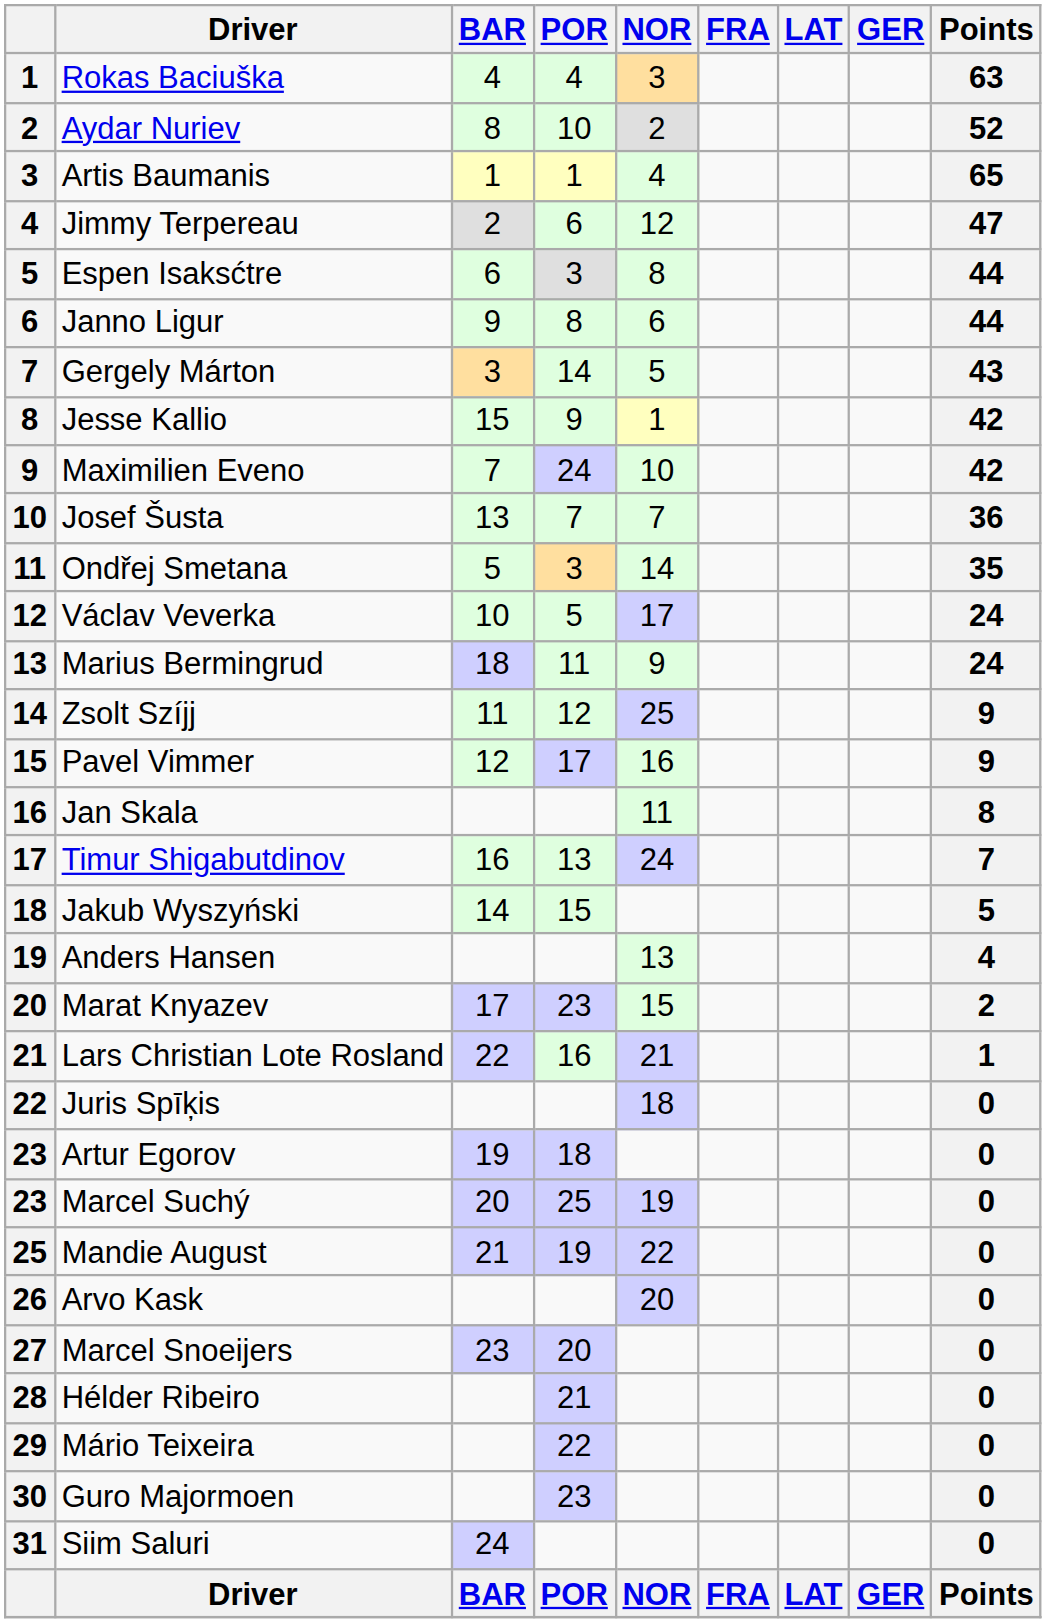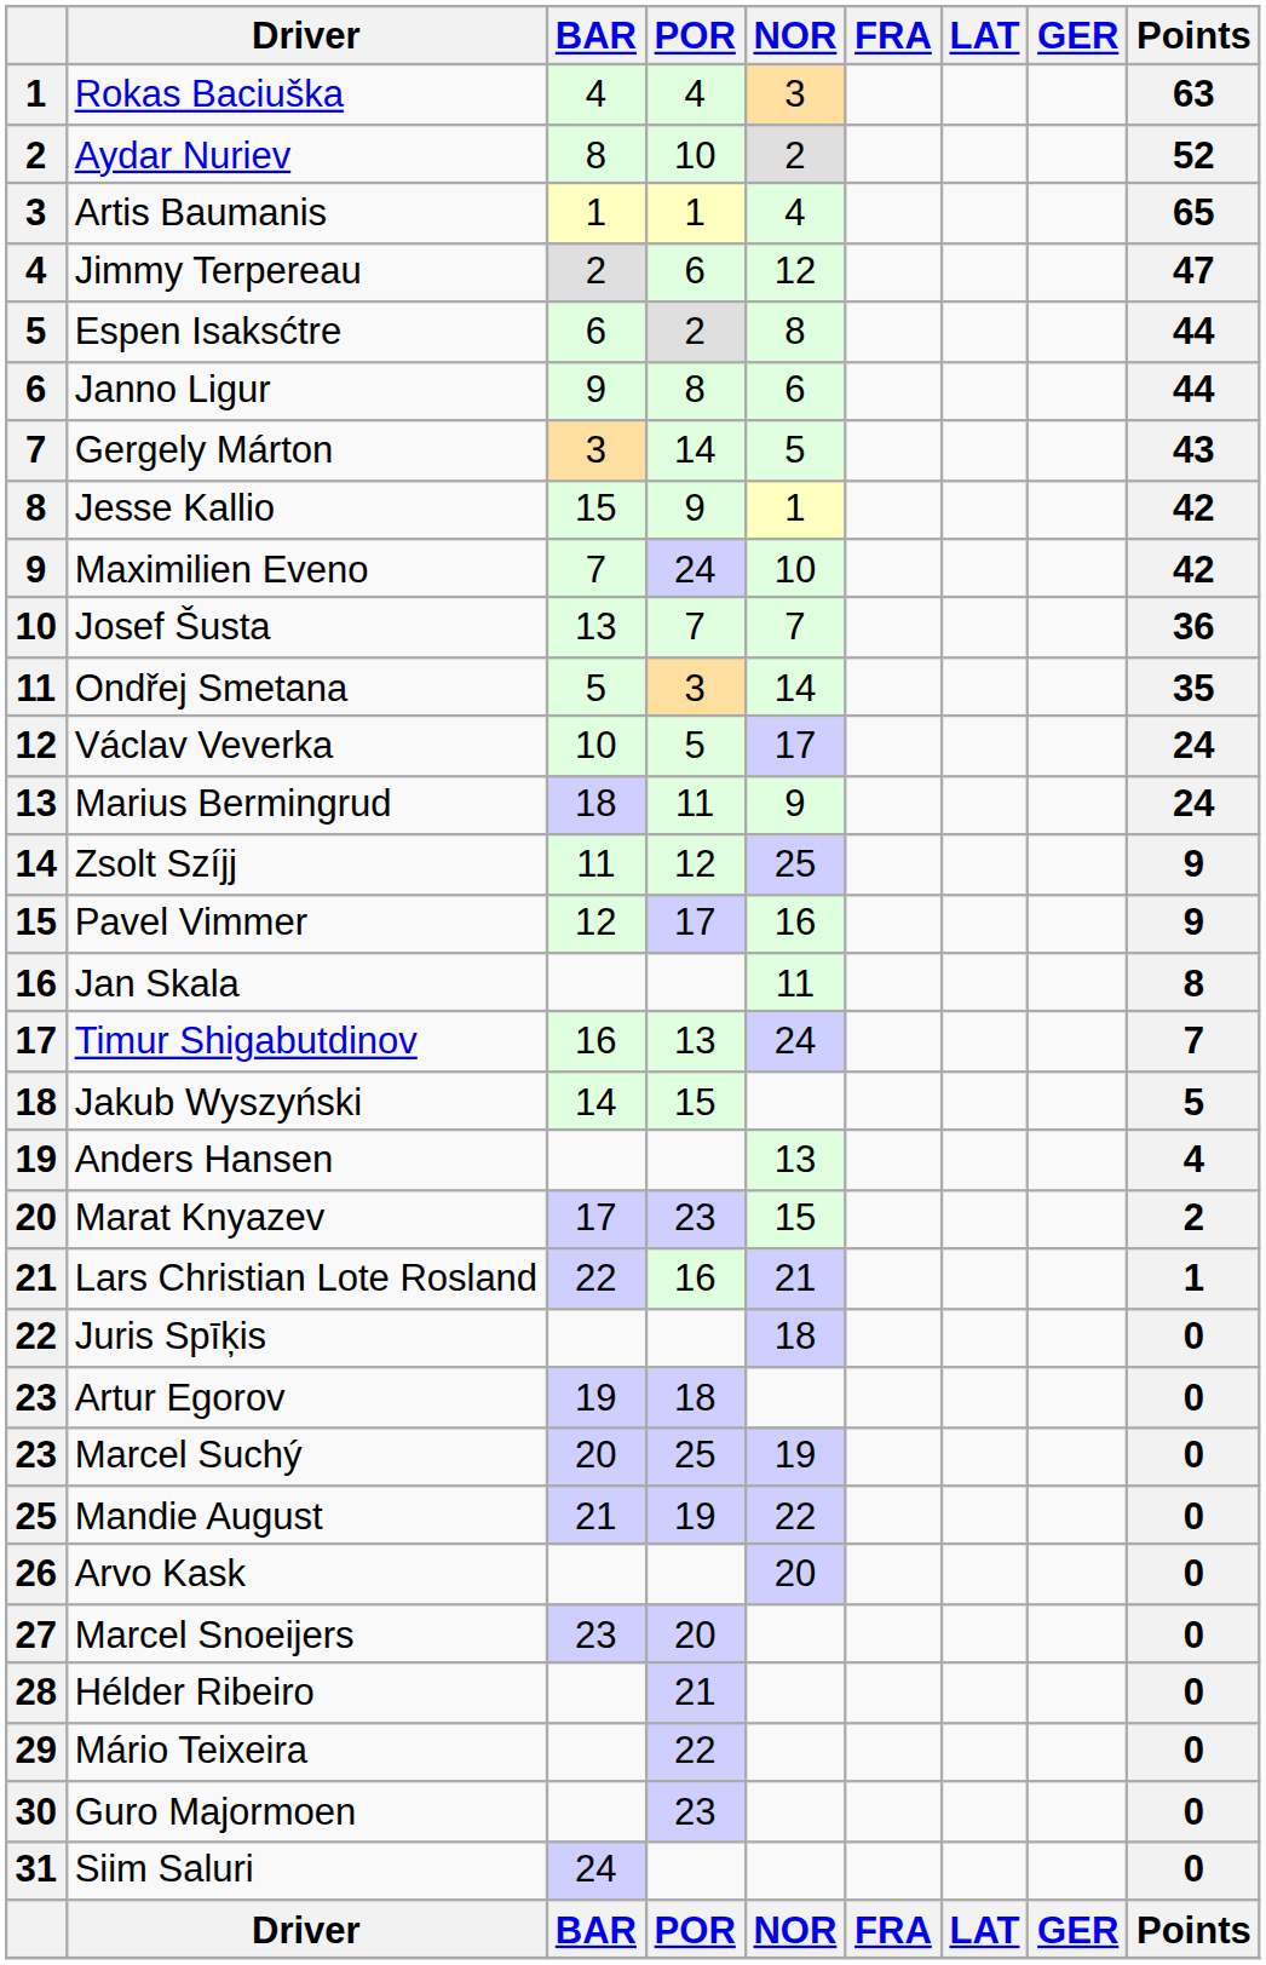 <table class="wikitable" style="font-size: 85%; text-align: center;">
 <tr valign="top">
 <th valign="middle"></th>
 <th valign="middle">Driver</th>
 <th><a href='#'>BAR</a> <br></th>
 <th><a href='#'>POR</a> <br></th>
 <th><a href='#'>NOR</a> <br></th>
 <th><a href='#'>FRA</a> <br></th>
 <th><a href='#'>LAT</a> <br></th>
 <th><a href='#'>GER</a> <br></th>
 <th valign="middle">Points</th>
 </tr>
 <tr>
 <th>1</th>
 <td align=left> <a href='#'>Rokas Baciuška</a></td>
 <td style="background:#dfffdf;">4</td>
 <td style="background:#dfffdf;">4</td>
 <td style="background:#ffdf9f;">3</td>
 <td></td>
 <td></td>
 <td></td>
 <th>63</th>
 </tr>
 <tr>
 <th>2</th>
 <td align=left> <a href='#'>Aydar Nuriev</a></td>
 <td style="background:#dfffdf;">8</td>
 <td style="background:#dfffdf;">10</td>
 <td style="background:#dfdfdf;">2</td>
 <td></td>
 <td></td>
 <td></td>
 <th>52</th>
 </tr>
 <tr>
 <th>3</th>
 <td align=left> Artis Baumanis</td>
 <td style="background:#ffffbf;">1</td>
 <td style="background:#ffffbf;">1</td>
 <td style="background:#dfffdf;">4</td>
 <td></td>
 <td></td>
 <td></td>
 <th>65</th>
 </tr>
 <tr>
 <th>4</th>
 <td align=left> Jimmy Terpereau</td>
 <td style="background:#dfdfdf;">2</td>
 <td style="background:#dfffdf;">6</td>
 <td style="background:#dfffdf;">12</td>
 <td></td>
 <td></td>
 <td></td>
 <th>47</th>
 </tr>
 <tr>
 <th>5</th>
 <td align=left> Espen Isaksćtre</td>
 <td style="background:#dfffdf;">6</td>
-<td style="background:#dfdfdf;">3</td>
+<td style="background:#dfdfdf;">2</td>
 <td style="background:#dfffdf;">8</td>
 <td></td>
 <td></td>
 <td></td>
 <th>44</th>
 </tr>
 <tr>
 <th>6</th>
 <td align=left> Janno Ligur</td>
 <td style="background:#dfffdf;">9</td>
 <td style="background:#dfffdf;">8</td>
 <td style="background:#dfffdf;">6</td>
 <td></td>
 <td></td>
 <td></td>
 <th>44</th>
 </tr>
 <tr>
 <th>7</th>
 <td align=left> Gergely Márton</td>
 <td style="background:#ffdf9f;">3</td>
 <td style="background:#dfffdf;">14</td>
 <td style="background:#dfffdf;">5</td>
 <td></td>
 <td></td>
 <td></td>
 <th>43</th>
 </tr>
 <tr>
 <th>8</th>
 <td align=left> Jesse Kallio</td>
 <td style="background:#dfffdf;">15</td>
 <td style="background:#dfffdf;">9</td>
 <td style="background:#ffffbf;">1</td>
 <td></td>
 <td></td>
 <td></td>
 <th>42</th>
 </tr>
 <tr>
 <th>9</th>
 <td align=left> Maximilien Eveno</td>
 <td style="background:#dfffdf;">7</td>
 <td style="background:#cfcfff;">24</td>
 <td style="background:#dfffdf;">10</td>
 <td></td>
 <td></td>
 <td></td>
 <th>42</th>
 </tr>
 <tr>
 <th>10</th>
 <td align=left>  Josef Šusta</td>
 <td style="background:#dfffdf;">13</td>
 <td style="background:#dfffdf;">7</td>
 <td style="background:#dfffdf;">7</td>
 <td></td>
 <td></td>
 <td></td>
 <th>36</th>
 </tr>
 <tr>
 <th>11</th>
 <td align=left> Ondřej Smetana</td>
 <td style="background:#dfffdf;">5</td>
 <td style="background:#ffdf9f;">3</td>
 <td style="background:#dfffdf;">14</td>
 <td></td>
 <td></td>
 <td></td>
 <th>35</th>
 </tr>
 <tr>
 <th>12</th>
 <td align=left> Václav Veverka</td>
 <td style="background:#dfffdf;">10</td>
 <td style="background:#dfffdf;">5</td>
 <td style="background:#cfcfff;">17</td>
 <td></td>
 <td></td>
 <td></td>
 <th>24</th>
 </tr>
 <tr>
 <th>13</th>
 <td align=left> Marius Bermingrud</td>
 <td style="background:#cfcfff;">18</td>
 <td style="background:#dfffdf;">11</td>
 <td style="background:#dfffdf;">9</td>
 <td></td>
 <td></td>
 <td></td>
 <th>24</th>
 </tr>
 <tr>
 <th>14</th>
 <td align=left> Zsolt Szíjj</td>
 <td style="background:#dfffdf;">11</td>
 <td style="background:#dfffdf;">12</td>
 <td style="background:#cfcfff;">25</td>
 <td></td>
 <td></td>
 <td></td>
 <th>9</th>
 </tr>
 <tr>
 <th>15</th>
 <td align=left> Pavel Vimmer</td>
 <td style="background:#dfffdf;">12</td>
 <td style="background:#cfcfff;">17</td>
 <td style="background:#dfffdf;">16</td>
 <td></td>
 <td></td>
 <td></td>
 <th>9</th>
 </tr>
 <tr>
 <th>16</th>
 <td align=left> Jan Skala</td>
 <td></td>
 <td></td>
 <td style="background:#dfffdf;">11</td>
 <td></td>
 <td></td>
 <td></td>
 <th>8</th>
 </tr>
 <tr>
 <th>17</th>
 <td align=left> <a href='#'>Timur Shigabutdinov</a></td>
 <td style="background:#dfffdf;">16</td>
 <td style="background:#dfffdf;">13</td>
 <td style="background:#cfcfff;">24</td>
 <td></td>
 <td></td>
 <td></td>
 <th>7</th>
 </tr>
 <tr>
 <th>18</th>
 <td align=left> Jakub Wyszyński</td>
 <td style="background:#dfffdf;">14</td>
 <td style="background:#dfffdf;">15</td>
 <td></td>
 <td></td>
 <td></td>
 <td></td>
 <th>5</th>
 </tr>
 <tr>
 <th>19</th>
 <td align=left> Anders Hansen</td>
 <td></td>
 <td></td>
 <td style="background:#dfffdf;">13</td>
 <td></td>
 <td></td>
 <td></td>
 <th>4</th>
 </tr>
 <tr>
 <th>20</th>
 <td align=left> Marat Knyazev</td>
 <td style="background:#cfcfff;">17</td>
 <td style="background:#cfcfff;">23</td>
 <td style="background:#dfffdf;">15</td>
 <td></td>
 <td></td>
 <td></td>
 <th>2</th>
 </tr>
 <tr>
 <th>21</th>
 <td align=left> Lars Christian Lote Rosland</td>
 <td style="background:#cfcfff;">22</td>
 <td style="background:#dfffdf;">16</td>
 <td style="background:#cfcfff;">21</td>
 <td></td>
 <td></td>
 <td></td>
 <th>1</th>
 </tr>
 <tr>
 <th>22</th>
 <td align=left> Juris Spīķis</td>
 <td></td>
 <td></td>
 <td style="background:#cfcfff;">18</td>
 <td></td>
 <td></td>
 <td></td>
 <th>0</th>
 </tr>
 <tr>
 <th>23</th>
 <td align=left> Artur Egorov</td>
 <td style="background:#cfcfff;">19</td>
 <td style="background:#cfcfff;">18</td>
 <td></td>
 <td></td>
 <td></td>
 <td></td>
 <th>0</th>
 </tr>
 <tr>
 <th>23</th>
 <td align=left> Marcel Suchý</td>
 <td style="background:#cfcfff;">20</td>
 <td style="background:#cfcfff;">25</td>
 <td style="background:#cfcfff;">19</td>
 <td></td>
 <td></td>
 <td></td>
 <th>0</th>
 </tr>
 <tr>
 <th>25</th>
 <td align=left> Mandie August</td>
 <td style="background:#cfcfff;">21</td>
 <td style="background:#cfcfff;">19</td>
 <td style="background:#cfcfff;">22</td>
 <td></td>
 <td></td>
 <td></td>
 <th>0</th>
 </tr>
 <tr>
 <th>26</th>
 <td align=left> Arvo Kask</td>
 <td></td>
 <td></td>
 <td style="background:#cfcfff;">20</td>
 <td></td>
 <td></td>
 <td></td>
 <th>0</th>
 </tr>
 <tr>
 <th>27</th>
 <td align=left> Marcel Snoeijers</td>
 <td style="background:#cfcfff;">23</td>
 <td style="background:#cfcfff;">20</td>
 <td></td>
 <td></td>
 <td></td>
 <td></td>
 <th>0</th>
 </tr>
 <tr>
 <th>28</th>
 <td align=left> Hélder Ribeiro</td>
 <td></td>
 <td style="background:#cfcfff;">21</td>
 <td></td>
 <td></td>
 <td></td>
 <td></td>
 <th>0</th>
 </tr>
 <tr>
 <th>29</th>
 <td align=left> Mário Teixeira</td>
 <td></td>
 <td style="background:#cfcfff;">22</td>
 <td></td>
 <td></td>
 <td></td>
 <td></td>
 <th>0</th>
 </tr>
 <tr>
 <th>30</th>
 <td align=left> Guro Majormoen</td>
 <td></td>
 <td style="background:#cfcfff;">23</td>
 <td></td>
 <td></td>
 <td></td>
 <td></td>
 <th>0</th>
 </tr>
 <tr>
 <th>31</th>
 <td align=left> Siim Saluri</td>
 <td style="background:#cfcfff;">24</td>
 <td></td>
 <td></td>
 <td></td>
 <td></td>
 <td></td>
 <th>0</th>
 </tr>
 <tr valign="top">
 <th valign="middle"></th>
 <th valign="middle">Driver</th>
 <th><a href='#'>BAR</a> <br></th>
 <th><a href='#'>POR</a> <br></th>
 <th><a href='#'>NOR</a> <br></th>
 <th><a href='#'>FRA</a> <br></th>
 <th><a href='#'>LAT</a> <br></th>
 <th><a href='#'>GER</a> <br></th>
 <th valign="middle">Points</th>
 </tr>
 <tr>
 </tr>
 </table>
